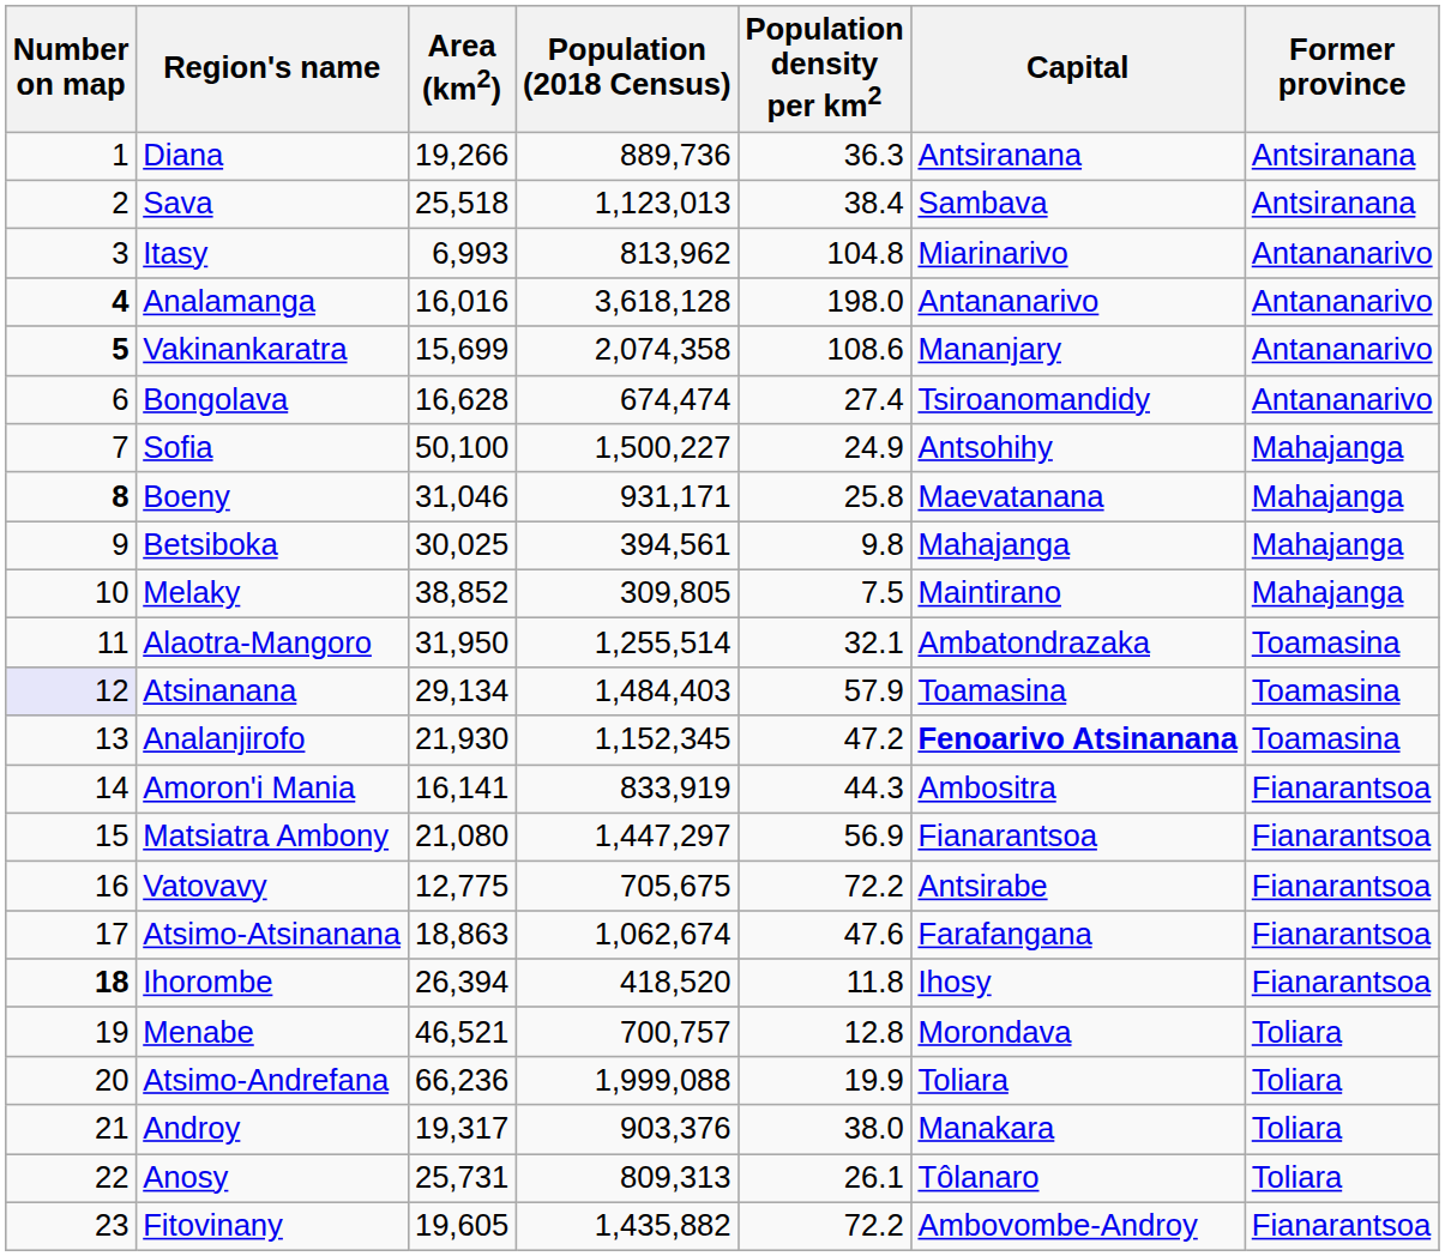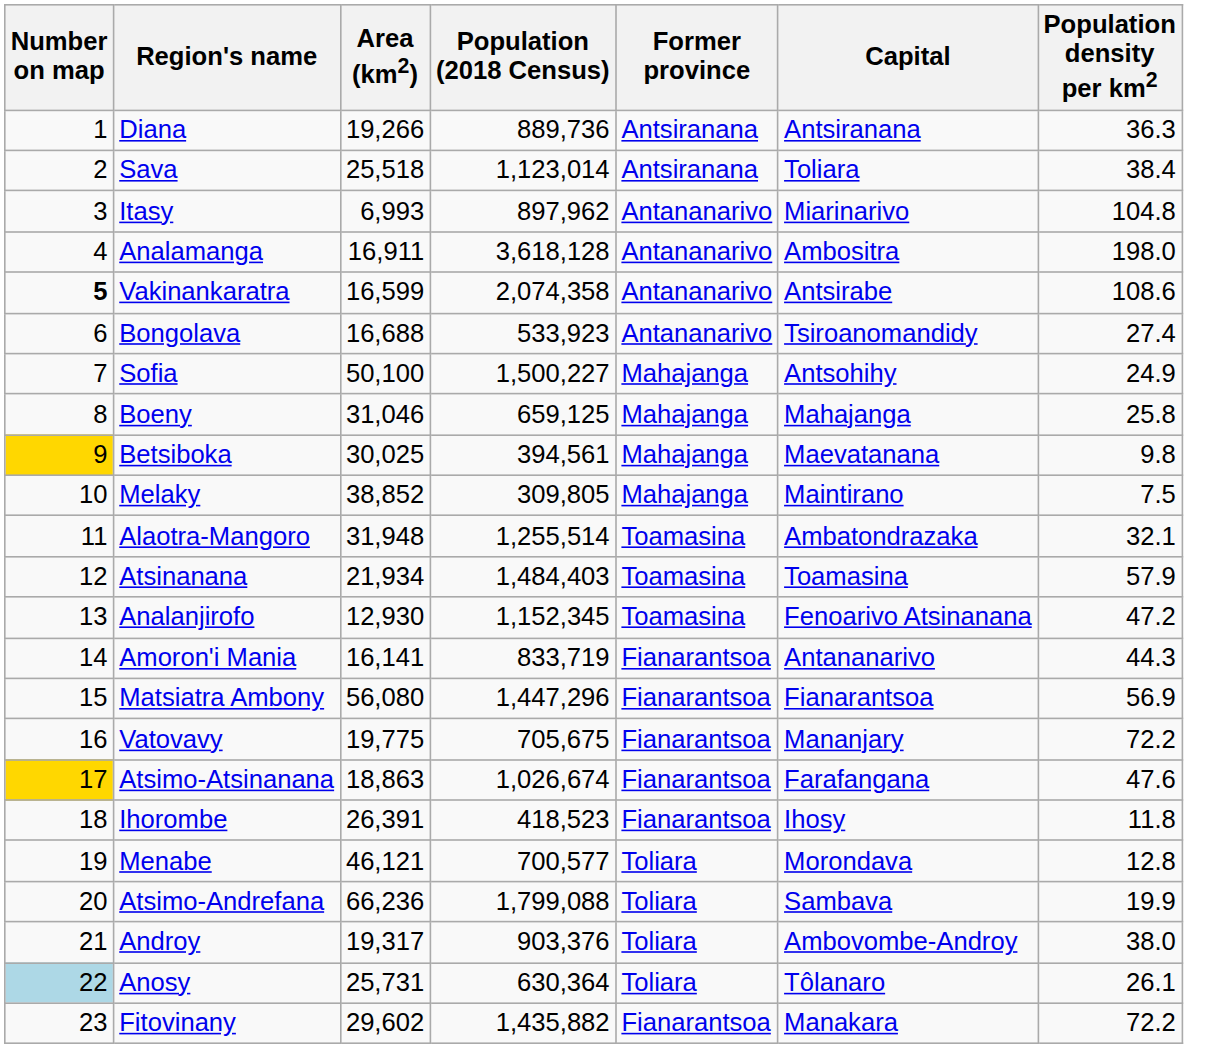 <table class="wikitable sortable">
 <tr>
 <th>Number <br>on map</th>
 <th>Region's name</th>
 <th>Area <br>(km<sup>2</sup>)</th>
 <th>Population <br>(2018 Census)</th>
+<th>Former <br>province</th>
+<th>Capital</th>
 <th>Population <br>density <br>per km<sup>2</sup></th>
-<th>Capital</th>
-<th>Former <br>province</th>
 </tr>
 <tr>
 <td align="right">1</td>
 <td><a href='#'>Diana</a></td>
 <td align="right">19,266</td>
 <td align="right">889,736</td>
-<td align="right">36.3</td>
 <td><a href='#'>Antsiranana</a></td>
 <td><a href='#'>Antsiranana</a></td>
+<td align="right">36.3</td>
 </tr>
 <tr>
 <td align="right">2</td>
 <td><a href='#'>Sava</a></td>
 <td align="right">25,518</td>
-<td align="right">1,123,013</td>
+<td align="right">1,123,014</td>
+<td><a href='#'>Antsiranana</a></td>
+<td><a href='#'>Toliara</a></td>
 <td align="right">38.4</td>
-<td><a href='#'>Sambava</a></td>
-<td><a href='#'>Antsiranana</a></td>
 </tr>
 <tr>
 <td align="right">3</td>
 <td><a href='#'>Itasy</a></td>
 <td align="right">6,993</td>
-<td align="right">813,962</td>
+<td align="right">897,962</td>
+<td><a href='#'>Antananarivo</a></td>
+<td><a href='#'>Miarinarivo</a></td>
 <td align="right">104.8</td>
-<td><a href='#'>Miarinarivo</a></td>
-<td><a href='#'>Antananarivo</a></td>
 </tr>
 <tr>
-<td align="right"><strong>4</strong></td>
+<td align="right">4</td>
 <td><a href='#'>Analamanga</a></td>
-<td align="right">16,016</td>
+<td align="right">16,911</td>
 <td align="right">3,618,128</td>
+<td><a href='#'>Antananarivo</a></td>
+<td><a href='#'>Ambositra</a></td>
 <td align="right">198.0</td>
-<td><a href='#'>Antananarivo</a></td>
-<td><a href='#'>Antananarivo</a></td>
 </tr>
 <tr>
 <td align="right"><strong>5</strong></td>
 <td><a href='#'>Vakinankaratra</a></td>
-<td align="right">15,699</td>
+<td align="right">16,599</td>
 <td align="right">2,074,358</td>
+<td><a href='#'>Antananarivo</a></td>
+<td><a href='#'>Antsirabe</a></td>
 <td align="right">108.6</td>
-<td><a href='#'>Mananjary</a></td>
-<td><a href='#'>Antananarivo</a></td>
 </tr>
 <tr>
 <td align="right">6</td>
 <td><a href='#'>Bongolava</a></td>
-<td align="right">16,628</td>
-<td align="right">674,474</td>
+<td align="right">16,688</td>
+<td align="right">533,923</td>
+<td><a href='#'>Antananarivo</a></td>
+<td><a href='#'>Tsiroanomandidy</a></td>
 <td align="right">27.4</td>
-<td><a href='#'>Tsiroanomandidy</a></td>
-<td><a href='#'>Antananarivo</a></td>
 </tr>
 <tr>
 <td align="right">7</td>
 <td><a href='#'>Sofia</a></td>
 <td align="right">50,100</td>
 <td align="right">1,500,227</td>
+<td><a href='#'>Mahajanga</a></td>
+<td><a href='#'>Antsohihy</a></td>
 <td align="right">24.9</td>
-<td><a href='#'>Antsohihy</a></td>
-<td><a href='#'>Mahajanga</a></td>
 </tr>
 <tr>
-<td align="right"><strong>8</strong></td>
+<td align="right">8</td>
 <td><a href='#'>Boeny</a></td>
 <td align="right">31,046</td>
-<td align="right">931,171</td>
+<td align="right">659,125</td>
+<td><a href='#'>Mahajanga</a></td>
+<td><a href='#'>Mahajanga</a></td>
 <td align="right">25.8</td>
-<td><a href='#'>Maevatanana</a></td>
-<td><a href='#'>Mahajanga</a></td>
 </tr>
 <tr>
-<td align="right">9</td>
+<td align="right" style="background: gold;">9</td>
 <td><a href='#'>Betsiboka</a></td>
 <td align="right">30,025</td>
 <td align="right">394,561</td>
+<td><a href='#'>Mahajanga</a></td>
+<td><a href='#'>Maevatanana</a></td>
 <td align="right">9.8</td>
-<td><a href='#'>Mahajanga</a></td>
-<td><a href='#'>Mahajanga</a></td>
 </tr>
 <tr>
 <td align="right">10</td>
 <td><a href='#'>Melaky</a></td>
 <td align="right">38,852</td>
 <td align="right">309,805</td>
+<td><a href='#'>Mahajanga</a></td>
+<td><a href='#'>Maintirano</a></td>
 <td align="right">7.5</td>
-<td><a href='#'>Maintirano</a></td>
-<td><a href='#'>Mahajanga</a></td>
 </tr>
 <tr>
 <td align="right">11</td>
 <td><a href='#'>Alaotra-Mangoro</a></td>
-<td align="right">31,950</td>
+<td align="right">31,948</td>
 <td align="right">1,255,514</td>
+<td><a href='#'>Toamasina</a></td>
+<td><a href='#'>Ambatondrazaka</a></td>
 <td align="right">32.1</td>
-<td><a href='#'>Ambatondrazaka</a></td>
-<td><a href='#'>Toamasina</a></td>
 </tr>
 <tr>
-<td align="right" style="background: lavender;">12</td>
+<td align="right">12</td>
 <td><a href='#'>Atsinanana</a></td>
-<td align="right">29,134</td>
+<td align="right">21,934</td>
 <td align="right">1,484,403</td>
-<td align="right">57.9</td>
 <td><a href='#'>Toamasina</a></td>
 <td><a href='#'>Toamasina</a></td>
+<td align="right">57.9</td>
 </tr>
 <tr>
 <td align="right">13</td>
 <td><a href='#'>Analanjirofo</a></td>
-<td align="right">21,930</td>
+<td align="right">12,930</td>
 <td align="right">1,152,345</td>
+<td><a href='#'>Toamasina</a></td>
+<td><a href='#'>Fenoarivo Atsinanana</a></td>
 <td align="right">47.2</td>
-<td><strong><a href='#'>Fenoarivo Atsinanana</a></strong></td>
-<td><a href='#'>Toamasina</a></td>
 </tr>
 <tr>
 <td align="right">14</td>
 <td><a href='#'>Amoron'i Mania</a></td>
 <td align="right">16,141</td>
-<td align="right">833,919</td>
+<td align="right">833,719</td>
+<td><a href='#'>Fianarantsoa</a></td>
+<td><a href='#'>Antananarivo</a></td>
 <td align="right">44.3</td>
-<td><a href='#'>Ambositra</a></td>
-<td><a href='#'>Fianarantsoa</a></td>
 </tr>
 <tr>
 <td align="right">15</td>
 <td><a href='#'>Matsiatra Ambony</a></td>
-<td align="right">21,080</td>
-<td align="right">1,447,297</td>
-<td align="right">56.9</td>
+<td align="right">56,080</td>
+<td align="right">1,447,296</td>
 <td><a href='#'>Fianarantsoa</a></td>
 <td><a href='#'>Fianarantsoa</a></td>
+<td align="right">56.9</td>
 </tr>
 <tr>
 <td align="right">16</td>
 <td><a href='#'>Vatovavy</a></td>
-<td align="right">12,775</td>
+<td align="right">19,775</td>
 <td align="right">705,675</td>
+<td><a href='#'>Fianarantsoa</a></td>
+<td><a href='#'>Mananjary</a></td>
 <td align="right">72.2</td>
-<td><a href='#'>Antsirabe</a></td>
-<td><a href='#'>Fianarantsoa</a></td>
 </tr>
 <tr>
-<td align="right">17</td>
+<td align="right" style="background: gold;">17</td>
 <td><a href='#'>Atsimo-Atsinanana</a></td>
 <td align="right">18,863</td>
-<td align="right">1,062,674</td>
+<td align="right">1,026,674</td>
+<td><a href='#'>Fianarantsoa</a></td>
+<td><a href='#'>Farafangana</a></td>
 <td align="right">47.6</td>
-<td><a href='#'>Farafangana</a></td>
-<td><a href='#'>Fianarantsoa</a></td>
 </tr>
 <tr>
-<td align="right"><strong>18</strong></td>
+<td align="right">18</td>
 <td><a href='#'>Ihorombe</a></td>
-<td align="right">26,394</td>
-<td align="right">418,520</td>
+<td align="right">26,391</td>
+<td align="right">418,523</td>
+<td><a href='#'>Fianarantsoa</a></td>
+<td><a href='#'>Ihosy</a></td>
 <td align="right">11.8</td>
-<td><a href='#'>Ihosy</a></td>
-<td><a href='#'>Fianarantsoa</a></td>
 </tr>
 <tr>
 <td align="right">19</td>
 <td><a href='#'>Menabe</a></td>
-<td align="right">46,521</td>
-<td align="right">700,757</td>
+<td align="right">46,121</td>
+<td align="right">700,577</td>
+<td><a href='#'>Toliara</a></td>
+<td><a href='#'>Morondava</a></td>
 <td align="right">12.8</td>
-<td><a href='#'>Morondava</a></td>
-<td><a href='#'>Toliara</a></td>
 </tr>
 <tr>
 <td align="right">20</td>
 <td><a href='#'>Atsimo-Andrefana</a></td>
 <td align="right">66,236</td>
-<td align="right">1,999,088</td>
+<td align="right">1,799,088</td>
+<td><a href='#'>Toliara</a></td>
+<td><a href='#'>Sambava</a></td>
 <td align="right">19.9</td>
-<td><a href='#'>Toliara</a></td>
-<td><a href='#'>Toliara</a></td>
 </tr>
 <tr>
 <td align="right">21</td>
 <td><a href='#'>Androy</a></td>
 <td align="right">19,317</td>
 <td align="right">903,376</td>
+<td><a href='#'>Toliara</a></td>
+<td><a href='#'>Ambovombe-Androy</a></td>
 <td align="right">38.0</td>
-<td><a href='#'>Manakara</a></td>
-<td><a href='#'>Toliara</a></td>
 </tr>
 <tr>
-<td align="right">22</td>
+<td align="right" style="background: lightblue;">22</td>
 <td><a href='#'>Anosy</a></td>
 <td align="right">25,731</td>
-<td align="right">809,313</td>
+<td align="right">630,364</td>
+<td><a href='#'>Toliara</a></td>
+<td><a href='#'>Tôlanaro</a></td>
 <td align="right">26.1</td>
-<td><a href='#'>Tôlanaro</a></td>
-<td><a href='#'>Toliara</a></td>
 </tr>
 <tr>
 <td align="right">23</td>
 <td><a href='#'>Fitovinany</a></td>
-<td align="right">19,605</td>
+<td align="right">29,602</td>
 <td align="right">1,435,882</td>
+<td><a href='#'>Fianarantsoa</a></td>
+<td><a href='#'>Manakara</a></td>
 <td align="right">72.2</td>
-<td><a href='#'>Ambovombe-Androy</a></td>
-<td><a href='#'>Fianarantsoa</a></td>
 </tr>
 </table>
